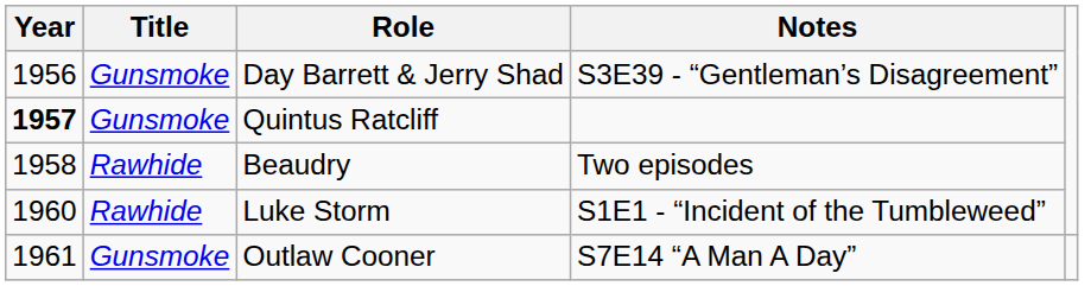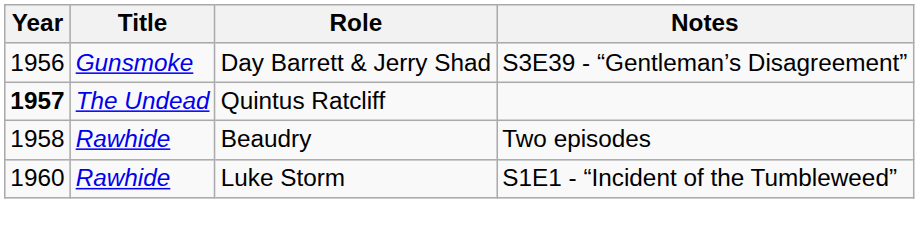 <table class="wikitable">
 <tr>
 <th>Year</th>
 <th>Title</th>
 <th>Role</th>
 <th>Notes</th>
 </tr>
 <tr>
 <td>1956</td>
 <td><em><a href='#'>Gunsmoke</a></em></td>
 <td>Day Barrett & Jerry Shad</td>
 <td>S3E39 - “Gentleman’s Disagreement”</td>
 </tr>
 <tr>
 <td><strong>1957</strong></td>
-<td><em><a href='#'>Gunsmoke</a></em></td>
+<td><em><a href='#'>The Undead</a></em></td>
 <td>Quintus Ratcliff</td>
 <td></td>
 </tr>
 <tr>
 <td>1958</td>
 <td><em><a href='#'>Rawhide</a></em></td>
 <td>Beaudry</td>
 <td>Two episodes</td>
 </tr>
 <tr>
 <td>1960</td>
 <td><em><a href='#'>Rawhide</a></em></td>
 <td>Luke Storm</td>
 <td>S1E1 - “Incident of the Tumbleweed”</td>
 </tr>
-<tr>
-<td>1961</td>
-<td><em><a href='#'>Gunsmoke</a></em></td>
-<td>Outlaw Cooner</td>
-<td>S7E14 “A Man A Day”</td>
-<td></td>
-</tr>
 </table>
